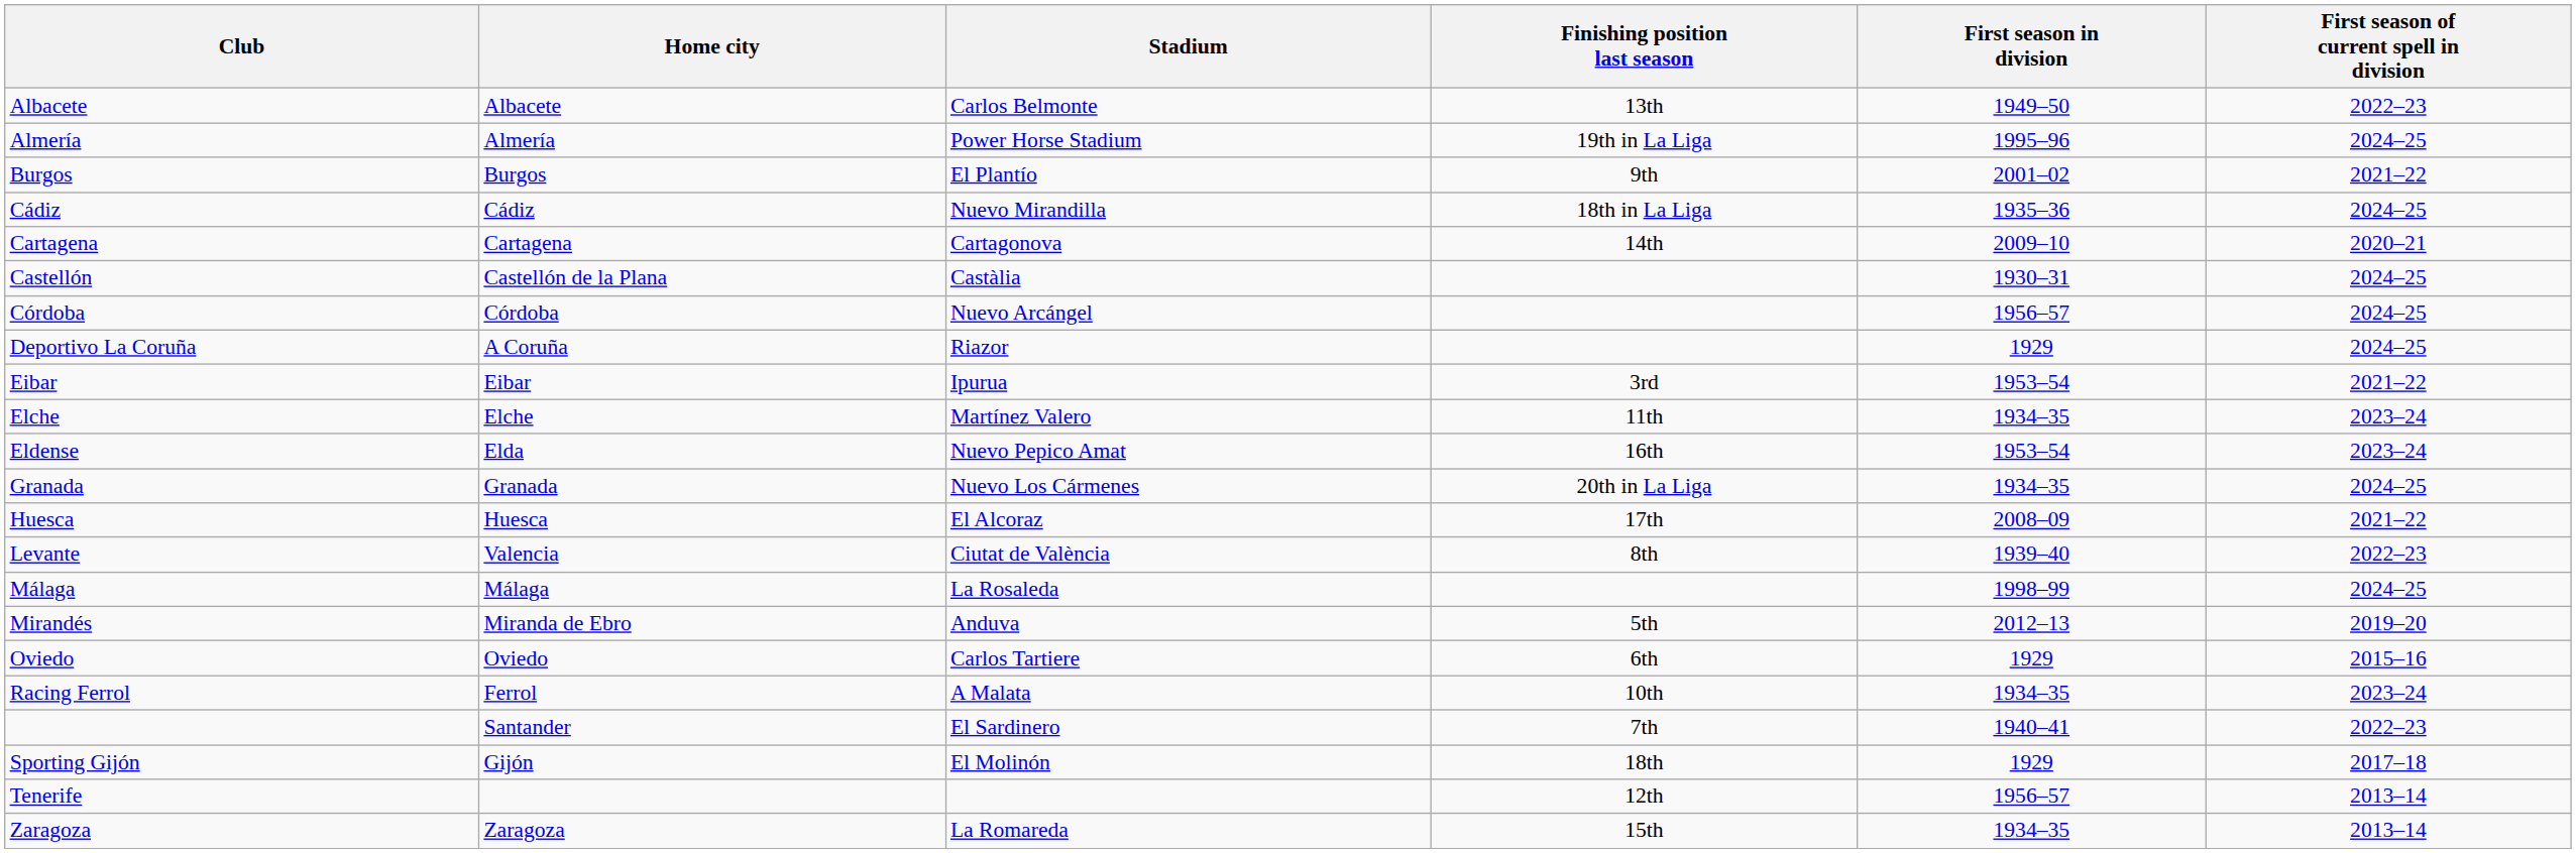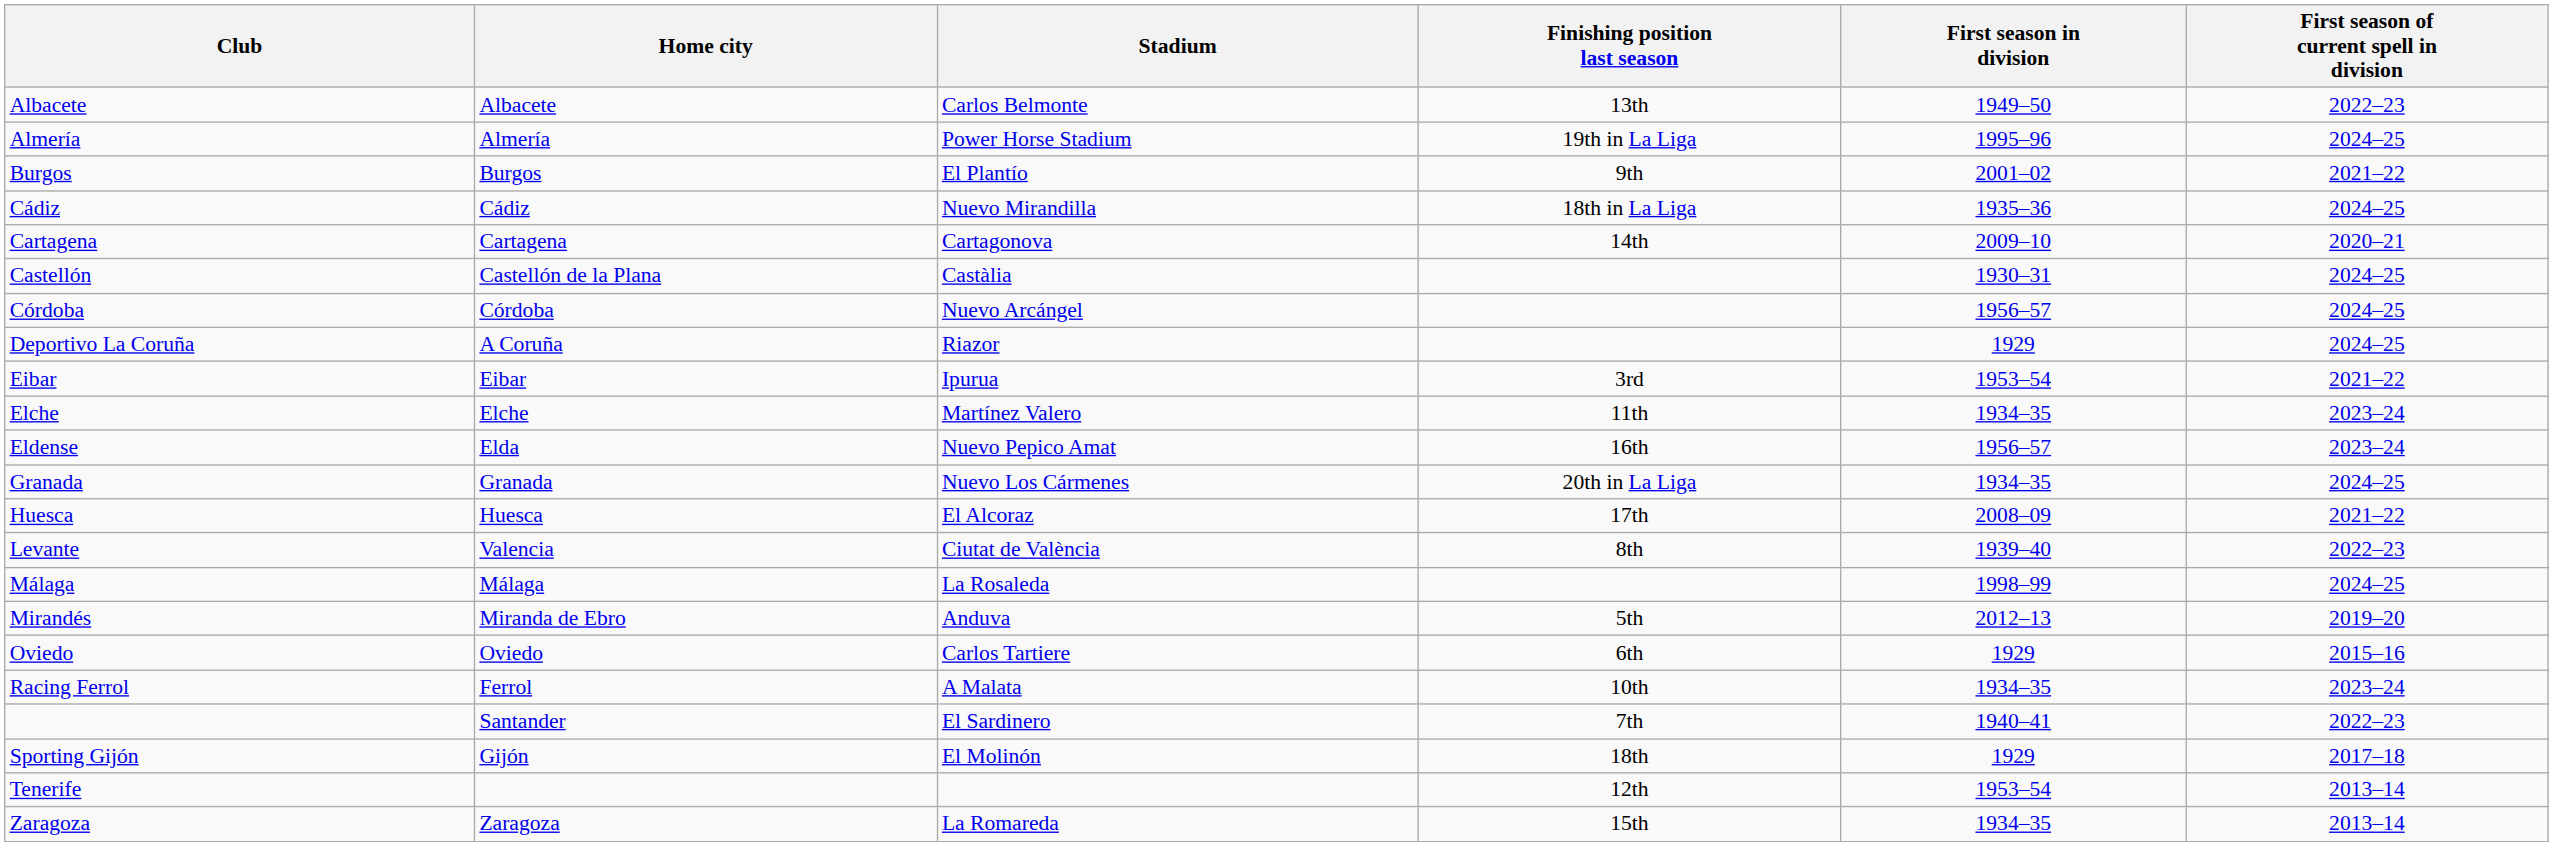 <table class="wikitable sortable" width=95% style="font-size:100%">
 <tr>
 <th>Club</th>
 <th>Home city</th>
 <th>Stadium</th>
 <th>Finishing position<br><a href='#'>last season</a></th>
 <th>First season in<br>division</th>
 <th>First season of<br>current spell in<br> division</th>
 </tr>
 <tr>
 <td style="text-align:left;"><a href='#'>Albacete</a></td>
 <td><a href='#'>Albacete</a></td>
 <td><a href='#'>Carlos Belmonte</a></td>
 <td align=center>13th</td>
 <td align=center><a href='#'>1949–50</a></td>
 <td align=center><a href='#'>2022–23</a></td>
 </tr>
 <tr>
 <td style="text-align:left;"><a href='#'>Almería</a></td>
 <td><a href='#'>Almería</a></td>
 <td><a href='#'>Power Horse Stadium</a></td>
 <td align=center>19th in <a href='#'>La Liga</a></td>
 <td align=center><a href='#'>1995–96</a></td>
 <td align=center><a href='#'>2024–25</a></td>
 </tr>
 <tr>
 <td style="text-align:left;"><a href='#'>Burgos</a></td>
 <td><a href='#'>Burgos</a></td>
 <td><a href='#'>El Plantío</a></td>
 <td align=center>9th</td>
 <td align=center><a href='#'>2001–02</a></td>
 <td align=center><a href='#'>2021–22</a></td>
 </tr>
 <tr>
 <td style="text-align:left;"><a href='#'>Cádiz</a></td>
 <td><a href='#'>Cádiz</a></td>
 <td><a href='#'>Nuevo Mirandilla</a></td>
 <td align=center>18th in <a href='#'>La Liga</a></td>
 <td align=center><a href='#'>1935–36</a></td>
 <td align=center><a href='#'>2024–25</a></td>
 </tr>
 <tr>
 <td style="text-align:left;"><a href='#'>Cartagena</a></td>
 <td><a href='#'>Cartagena</a></td>
 <td><a href='#'>Cartagonova</a></td>
 <td align=center>14th</td>
 <td align=center><a href='#'>2009–10</a></td>
 <td align=center><a href='#'>2020–21</a></td>
 </tr>
 <tr>
 <td style="text-align:left;"><a href='#'>Castellón</a></td>
 <td><a href='#'>Castellón de la Plana</a></td>
 <td><a href='#'>Castàlia</a></td>
 <td align=center></td>
 <td align=center><a href='#'>1930–31</a></td>
 <td align=center><a href='#'>2024–25</a></td>
 </tr>
 <tr>
 <td style="text-align:left;"><a href='#'>Córdoba</a></td>
 <td><a href='#'>Córdoba</a></td>
 <td><a href='#'>Nuevo Arcángel</a></td>
 <td align=center></td>
 <td align=center><a href='#'>1956–57</a></td>
 <td align=center><a href='#'>2024–25</a></td>
 </tr>
 <tr>
 <td style="text-align:left;"><a href='#'>Deportivo La Coruña</a></td>
 <td><a href='#'>A Coruña</a></td>
 <td><a href='#'>Riazor</a></td>
 <td align=center></td>
 <td align=center><a href='#'>1929</a></td>
 <td align=center><a href='#'>2024–25</a></td>
 </tr>
 <tr>
 <td style="text-align:left;"><a href='#'>Eibar</a></td>
 <td><a href='#'>Eibar</a></td>
 <td><a href='#'>Ipurua</a></td>
 <td align=center>3rd</td>
 <td align=center><a href='#'>1953–54</a></td>
 <td align=center><a href='#'>2021–22</a></td>
 </tr>
 <tr>
 <td style="text-align:left;"><a href='#'>Elche</a></td>
 <td><a href='#'>Elche</a></td>
 <td><a href='#'>Martínez Valero</a></td>
 <td align=center>11th</td>
 <td align=center><a href='#'>1934–35</a></td>
 <td align=center><a href='#'>2023–24</a></td>
 </tr>
 <tr>
 <td style="text-align:left;"><a href='#'>Eldense</a></td>
 <td><a href='#'>Elda</a></td>
 <td><a href='#'>Nuevo Pepico Amat</a></td>
 <td align=center>16th</td>
-<td align=center><a href='#'>1953–54</a></td>
+<td align=center><a href='#'>1956–57</a></td>
 <td align=center><a href='#'>2023–24</a></td>
 </tr>
 <tr>
 <td style="text-align:left;"><a href='#'>Granada</a></td>
 <td><a href='#'>Granada</a></td>
 <td><a href='#'>Nuevo Los Cármenes</a></td>
 <td align=center>20th in <a href='#'>La Liga</a></td>
 <td align=center><a href='#'>1934–35</a></td>
 <td align=center><a href='#'>2024–25</a></td>
 </tr>
 <tr>
 <td style="text-align:left;"><a href='#'>Huesca</a></td>
 <td><a href='#'>Huesca</a></td>
 <td><a href='#'>El Alcoraz</a></td>
 <td align=center>17th</td>
 <td align=center><a href='#'>2008–09</a></td>
 <td align=center><a href='#'>2021–22</a></td>
 </tr>
 <tr>
 <td style="text-align:left;"><a href='#'>Levante</a></td>
 <td><a href='#'>Valencia</a></td>
 <td><a href='#'>Ciutat de València</a></td>
 <td align=center>8th</td>
 <td align=center><a href='#'>1939–40</a></td>
 <td align=center><a href='#'>2022–23</a></td>
 </tr>
 <tr>
 <td style="text-align:left;"><a href='#'>Málaga</a></td>
 <td><a href='#'>Málaga</a></td>
 <td><a href='#'>La Rosaleda</a></td>
 <td align=center></td>
 <td align=center><a href='#'>1998–99</a></td>
 <td align=center><a href='#'>2024–25</a></td>
 </tr>
 <tr>
 <td style="text-align:left;"><a href='#'>Mirandés</a></td>
 <td><a href='#'>Miranda de Ebro</a></td>
 <td><a href='#'>Anduva</a></td>
 <td align=center>5th</td>
 <td align=center><a href='#'>2012–13</a></td>
 <td align=center><a href='#'>2019–20</a></td>
 </tr>
 <tr>
 <td style="text-align:left;"><a href='#'>Oviedo</a></td>
 <td><a href='#'>Oviedo</a></td>
 <td><a href='#'>Carlos Tartiere</a></td>
 <td align=center>6th</td>
 <td align=center><a href='#'>1929</a></td>
 <td align=center><a href='#'>2015–16</a></td>
 </tr>
 <tr>
 <td style="text-align:left;"><a href='#'>Racing Ferrol</a></td>
 <td><a href='#'>Ferrol</a></td>
 <td><a href='#'>A Malata</a></td>
 <td align=center>10th</td>
 <td align=center><a href='#'>1934–35</a></td>
 <td align=center><a href='#'>2023–24</a></td>
 </tr>
 <tr>
 <td style="text-align:left;"></td>
 <td><a href='#'>Santander</a></td>
 <td><a href='#'>El Sardinero</a></td>
 <td align=center>7th</td>
 <td align=center><a href='#'>1940–41</a></td>
 <td align=center><a href='#'>2022–23</a></td>
 </tr>
 <tr>
 <td style="text-align:left;"><a href='#'>Sporting Gijón</a></td>
 <td><a href='#'>Gijón</a></td>
 <td><a href='#'>El Molinón</a></td>
 <td align=center>18th</td>
 <td align=center><a href='#'>1929</a></td>
 <td align=center><a href='#'>2017–18</a></td>
 </tr>
 <tr>
 <td style="text-align:left;"><a href='#'>Tenerife</a></td>
 <td></td>
 <td></td>
 <td align=center>12th</td>
-<td align=center><a href='#'>1956–57</a></td>
+<td align=center><a href='#'>1953–54</a></td>
 <td align=center><a href='#'>2013–14</a></td>
 </tr>
 <tr>
 <td style="text-align:left;"><a href='#'>Zaragoza</a></td>
 <td><a href='#'>Zaragoza</a></td>
 <td><a href='#'>La Romareda</a></td>
 <td align=center>15th</td>
 <td align=center><a href='#'>1934–35</a></td>
 <td align=center><a href='#'>2013–14</a></td>
 </tr>
 </table>
